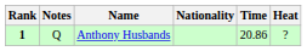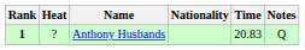 <table class="wikitable sortable" style="text-align:center; font-size:95%">
 <tr>
 <th>Rank</th>
-<th>Notes</th>
+<th>Heat</th>
 <th>Name</th>
 <th>Nationality</th>
 <th>Time</th>
-<th>Heat</th>
+<th>Notes</th>
 </tr>
 <tr bgcolor=ccffcc>
 <td><strong>1</strong></td>
-<td>Q</td>
+<td>?</td>
 <td align=left><a href='#'>Anthony Husbands</a></td>
 <td align=left></td>
-<td>20.86</td>
-<td>?</td>
+<td>20.83</td>
+<td>Q</td>
 </tr>
 </table>
